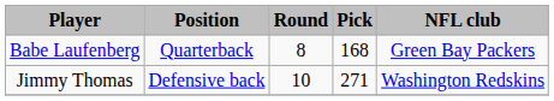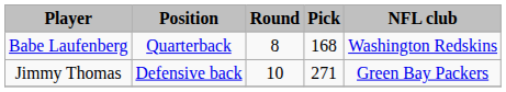 <table class="wikitable" style="text-align:center;">
 <tr style="background:#C0C0C0;">
 <td><strong>Player</strong></td>
 <td><strong>Position</strong></td>
 <td><strong>Round</strong></td>
 <td><strong>Pick</strong></td>
 <td><strong>NFL club</strong></td>
 </tr>
 <tr align="center" bgcolor="">
 <td><a href='#'>Babe Laufenberg</a></td>
 <td><a href='#'>Quarterback</a></td>
 <td>8</td>
 <td>168</td>
-<td><a href='#'>Green Bay Packers</a></td>
+<td><a href='#'>Washington Redskins</a></td>
 </tr>
 <tr align="center" bgcolor="">
 <td>Jimmy Thomas</td>
 <td><a href='#'>Defensive back</a></td>
 <td>10</td>
 <td>271</td>
-<td><a href='#'>Washington Redskins</a></td>
+<td><a href='#'>Green Bay Packers</a></td>
 </tr>
 <tr align="center" bgcolor="">
 </tr>
 </table>
